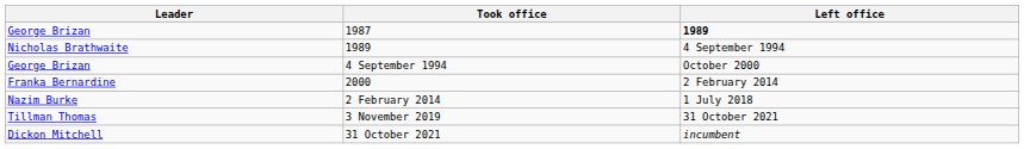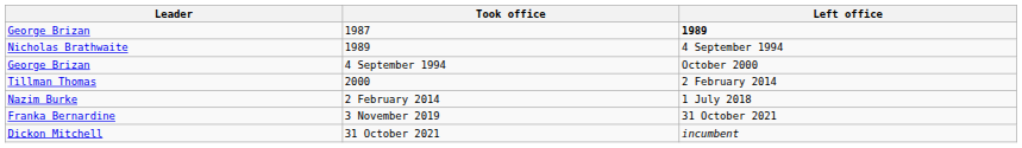 <table class="wikitable">
 <tr>
 <th width=10%>Leader</th>
 <th width=10%>Took office</th>
 <th width=10%>Left office</th>
 </tr>
 <tr>
 <td><a href='#'>George Brizan</a></td>
 <td>1987</td>
 <td><strong>1989</strong></td>
 </tr>
 <tr>
 <td><a href='#'>Nicholas Brathwaite</a></td>
 <td>1989</td>
 <td>4 September 1994</td>
 </tr>
 <tr>
 <td><a href='#'>George Brizan</a></td>
 <td>4 September 1994</td>
 <td>October 2000</td>
 </tr>
 <tr>
-<td><a href='#'>Franka Bernardine</a></td>
+<td><a href='#'>Tillman Thomas</a></td>
 <td>2000</td>
 <td>2 February 2014</td>
 </tr>
 <tr>
 <td><a href='#'>Nazim Burke</a></td>
 <td>2 February 2014</td>
 <td>1 July 2018</td>
 </tr>
 <tr>
-<td><a href='#'>Tillman Thomas</a></td>
+<td><a href='#'>Franka Bernardine</a></td>
 <td>3 November 2019</td>
 <td>31 October 2021</td>
 </tr>
 <tr>
 <td><a href='#'>Dickon Mitchell</a></td>
 <td>31 October 2021</td>
 <td><em>incumbent</em></td>
 </tr>
 </table>
